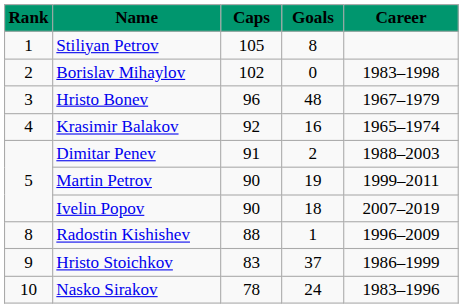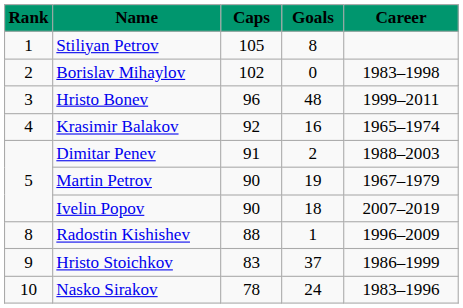 <table class="wikitable sortable" style="text-align:center;">
 <tr>
 <th style="background:#00966E" width="30px"><span>Rank</span></th>
 <th style="background:#00966E" width="150px"><span>Name</span></th>
 <th style="background:#00966E" width="50px"><span>Caps</span></th>
 <th style="background:#00966E" width="50px"><span>Goals</span></th>
 <th style="background:#00966E" width="100px"><span>Career</span></th>
 </tr>
 <tr>
 <td>1</td>
 <td align=left><a href='#'>Stiliyan Petrov</a></td>
 <td>105</td>
 <td>8</td>
 <td></td>
 </tr>
 <tr>
 <td>2</td>
 <td align=left><a href='#'>Borislav Mihaylov</a></td>
 <td>102</td>
 <td>0</td>
 <td>1983–1998</td>
 </tr>
 <tr>
 <td>3</td>
 <td align=left><a href='#'>Hristo Bonev</a></td>
 <td>96</td>
 <td>48</td>
-<td>1967–1979</td>
+<td>1999–2011</td>
 </tr>
 <tr>
 <td>4</td>
 <td align=left><a href='#'>Krasimir Balakov</a></td>
 <td>92</td>
 <td>16</td>
 <td>1965–1974</td>
 </tr>
 <tr>
 <td rowspan=3>5</td>
 <td align=left><a href='#'>Dimitar Penev</a></td>
 <td>91</td>
 <td>2</td>
 <td>1988–2003</td>
 </tr>
 <tr>
 <td align=left><a href='#'>Martin Petrov</a></td>
 <td>90</td>
 <td>19</td>
-<td>1999–2011</td>
+<td>1967–1979</td>
 </tr>
 <tr>
 <td align=left><a href='#'>Ivelin Popov</a></td>
 <td>90</td>
 <td>18</td>
 <td>2007–2019</td>
 </tr>
 <tr>
 <td>8</td>
 <td align=left><a href='#'>Radostin Kishishev</a></td>
 <td>88</td>
 <td>1</td>
 <td>1996–2009</td>
 </tr>
 <tr>
 <td>9</td>
 <td align=left><a href='#'>Hristo Stoichkov</a></td>
 <td>83</td>
 <td>37</td>
 <td>1986–1999</td>
 </tr>
 <tr>
 <td>10</td>
 <td align=left><a href='#'>Nasko Sirakov</a></td>
 <td>78</td>
 <td>24</td>
 <td>1983–1996</td>
 </tr>
 </table>
